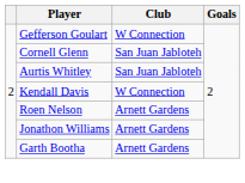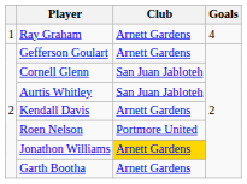 <table class="wikitable">
 <tr>
 <th></th>
 <th>Player</th>
 <th>Club</th>
 <th>Goals</th>
 </tr>
 <tr>
+<td>1</td>
+<td> <a href='#'>Ray Graham</a></td>
+<td><a href='#'>Arnett Gardens</a></td>
+<td>4</td>
+</tr>
+<tr>
 <td rowspan=7>2</td>
 <td> <a href='#'>Gefferson Goulart</a></td>
-<td><a href='#'>W Connection</a></td>
+<td><a href='#'>Arnett Gardens</a></td>
 <td rowspan=7>2</td>
 </tr>
 <tr>
 <td> <a href='#'>Cornell Glenn</a></td>
 <td><a href='#'>San Juan Jabloteh</a></td>
 </tr>
 <tr>
 <td> <a href='#'>Aurtis Whitley</a></td>
 <td><a href='#'>San Juan Jabloteh</a></td>
 </tr>
 <tr>
 <td> <a href='#'>Kendall Davis</a></td>
-<td><a href='#'>W Connection</a></td>
+<td><a href='#'>Arnett Gardens</a></td>
 </tr>
 <tr>
 <td> <a href='#'>Roen Nelson</a></td>
-<td><a href='#'>Arnett Gardens</a></td>
+<td><a href='#'>Portmore United</a></td>
 </tr>
 <tr>
 <td> <a href='#'>Jonathon Williams</a></td>
-<td><a href='#'>Arnett Gardens</a></td>
+<td style="background: gold;"><a href='#'>Arnett Gardens</a></td>
 </tr>
 <tr>
 <td> <a href='#'>Garth Bootha</a></td>
 <td><a href='#'>Arnett Gardens</a></td>
 </tr>
 </table>
